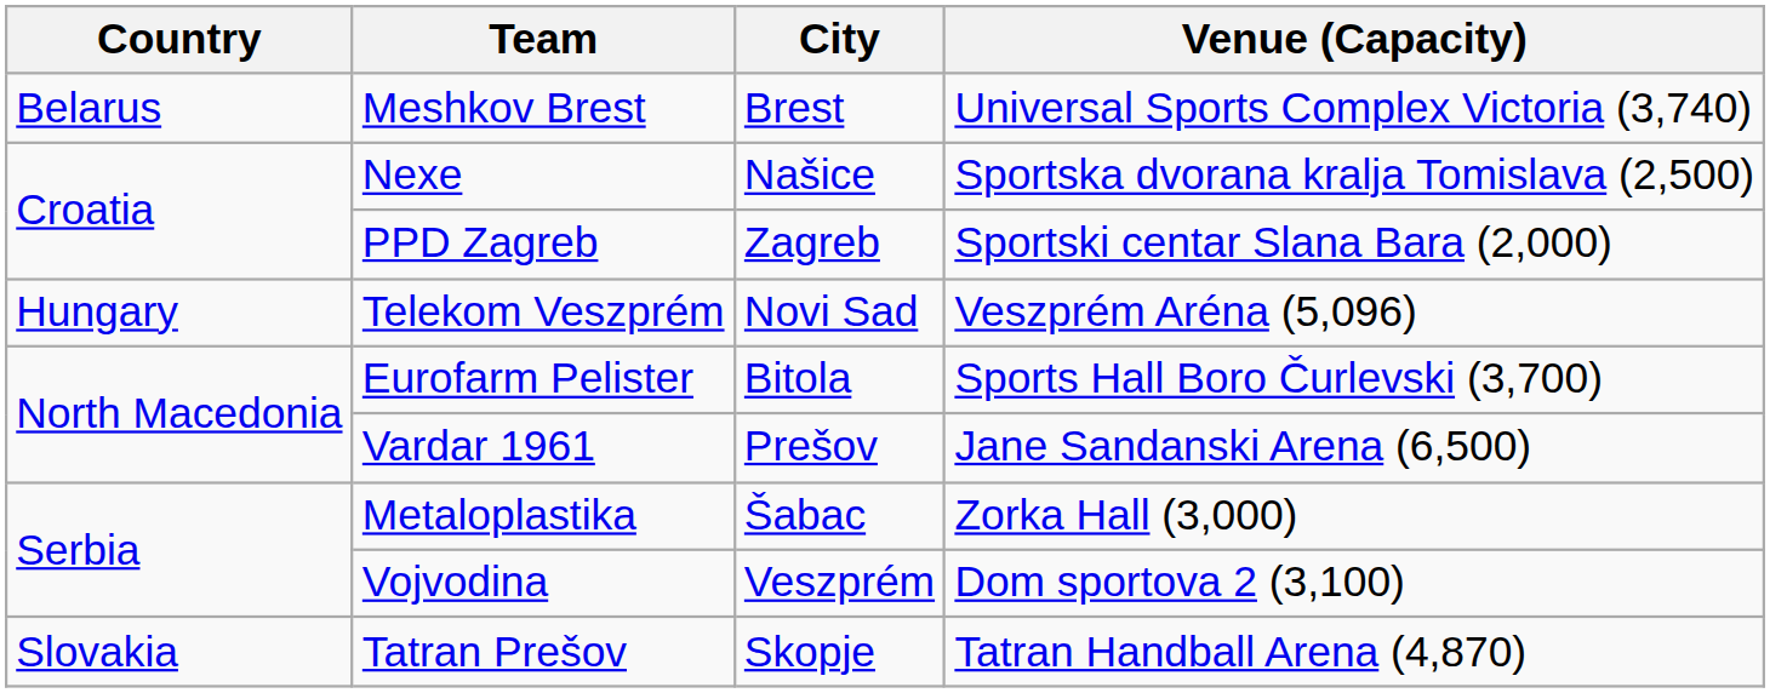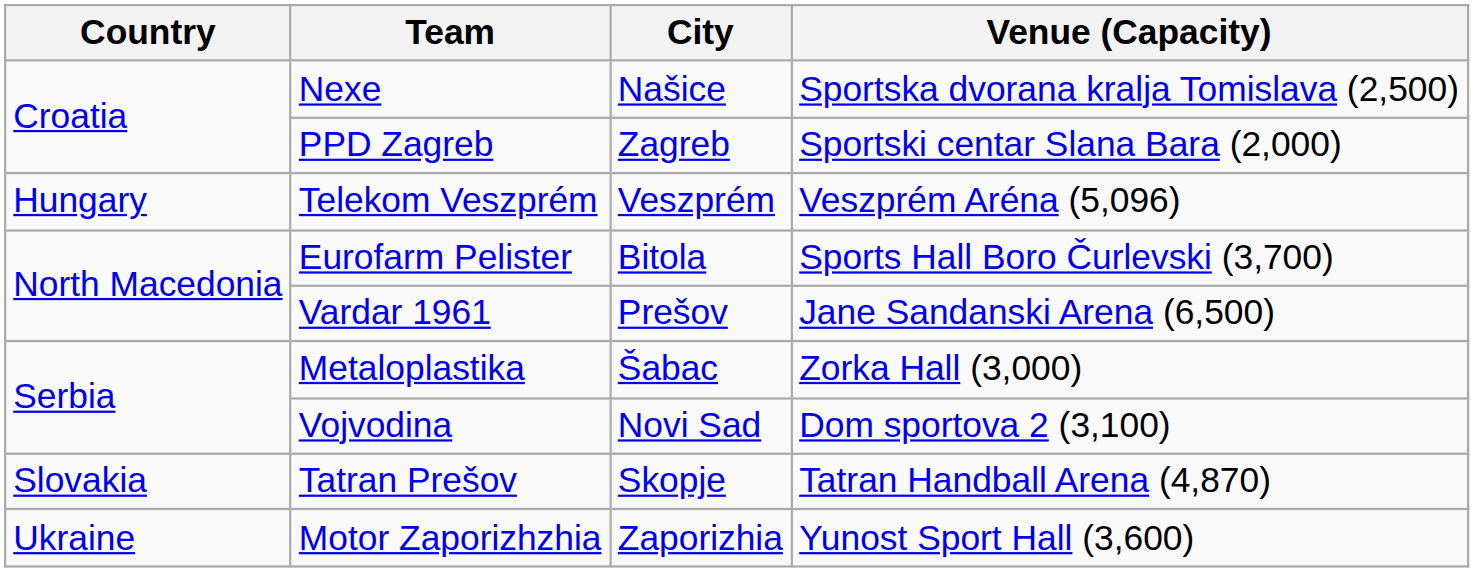 <table class="wikitable">
 <tr>
 <th>Country</th>
 <th>Team</th>
 <th>City</th>
 <th>Venue (Capacity)</th>
-</tr>
-<tr>
-<td> <a href='#'>Belarus</a></td>
-<td><a href='#'>Meshkov Brest</a></td>
-<td><a href='#'>Brest</a></td>
-<td><a href='#'>Universal Sports Complex Victoria</a> (3,740)</td>
 </tr>
 <tr>
 <td rowspan="2"> <a href='#'>Croatia</a></td>
 <td><a href='#'>Nexe</a></td>
 <td><a href='#'>Našice</a></td>
 <td><a href='#'>Sportska dvorana kralja Tomislava</a> (2,500)</td>
 </tr>
 <tr>
 <td><a href='#'>PPD Zagreb</a></td>
 <td><a href='#'>Zagreb</a></td>
 <td><a href='#'>Sportski centar Slana Bara</a> (2,000)</td>
 </tr>
 <tr>
 <td> <a href='#'>Hungary</a></td>
 <td><a href='#'>Telekom Veszprém</a></td>
-<td><a href='#'>Novi Sad</a></td>
+<td><a href='#'>Veszprém</a></td>
 <td><a href='#'>Veszprém Aréna</a> (5,096)</td>
 </tr>
 <tr>
 <td rowspan="2"> <a href='#'>North Macedonia</a></td>
 <td><a href='#'>Eurofarm Pelister</a></td>
 <td><a href='#'>Bitola</a></td>
 <td><a href='#'>Sports Hall Boro Čurlevski</a> (3,700)</td>
 </tr>
 <tr>
 <td><a href='#'>Vardar 1961</a></td>
 <td><a href='#'>Prešov</a></td>
 <td><a href='#'>Jane Sandanski Arena</a> (6,500)</td>
 </tr>
 <tr>
 <td rowspan="2"> <a href='#'>Serbia</a></td>
 <td><a href='#'>Metaloplastika</a></td>
 <td><a href='#'>Šabac</a></td>
 <td><a href='#'>Zorka Hall</a> (3,000)</td>
 </tr>
 <tr>
 <td><a href='#'>Vojvodina</a></td>
-<td><a href='#'>Veszprém</a></td>
+<td><a href='#'>Novi Sad</a></td>
 <td><a href='#'>Dom sportova 2</a> (3,100)</td>
 </tr>
 <tr>
 <td> <a href='#'>Slovakia</a></td>
 <td><a href='#'>Tatran Prešov</a></td>
 <td><a href='#'>Skopje</a></td>
 <td><a href='#'>Tatran Handball Arena</a> (4,870)</td>
 </tr>
+<tr>
+<td> <a href='#'>Ukraine</a></td>
+<td><a href='#'>Motor Zaporizhzhia</a></td>
+<td><a href='#'>Zaporizhia</a></td>
+<td><a href='#'>Yunost Sport Hall</a> (3,600)</td>
+</tr>
 </table>
